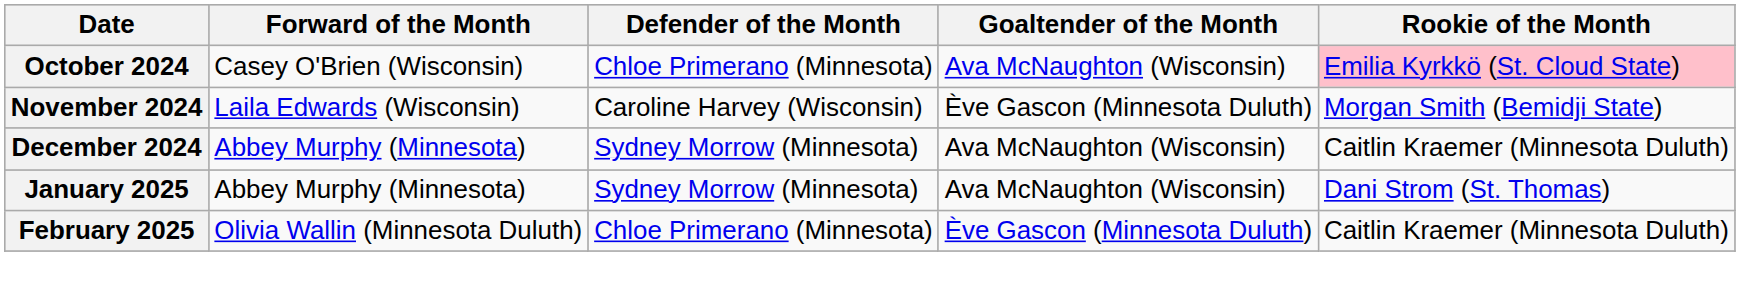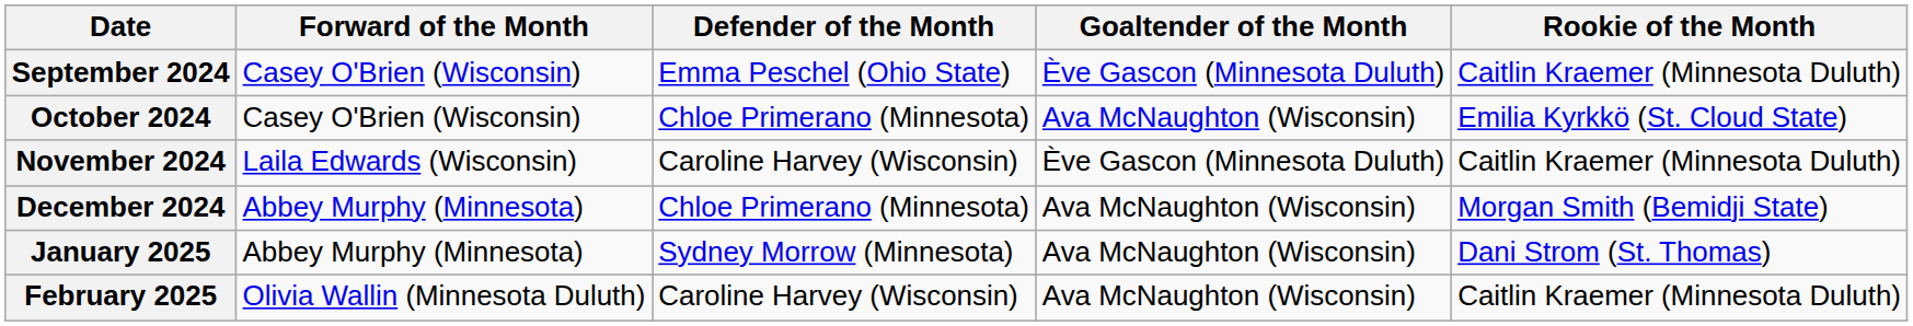 <table class="wikitable">
 <tr>
 <th scope="col">Date</th>
 <th scope="col">Forward of the Month</th>
 <th scope="col">Defender of the Month</th>
 <th scope="col">Goaltender of the Month</th>
 <th scope="col">Rookie of the Month</th>
 </tr>
 <tr>
+<th scope="row">September 2024</th>
+<td><a href='#'>Casey O'Brien</a> (<a href='#'>Wisconsin</a>)</td>
+<td><a href='#'>Emma Peschel</a> (<a href='#'>Ohio State</a>)</td>
+<td><a href='#'>Ève Gascon</a> (<a href='#'>Minnesota Duluth</a>)</td>
+<td><a href='#'>Caitlin Kraemer</a> (Minnesota Duluth)</td>
+</tr>
+<tr>
 <th scope="row">October 2024</th>
 <td>Casey O'Brien (Wisconsin)</td>
 <td><a href='#'>Chloe Primerano</a> (Minnesota)</td>
 <td><a href='#'>Ava McNaughton</a> (Wisconsin)</td>
-<td style="background: pink;"><a href='#'>Emilia Kyrkkö</a> (<a href='#'>St. Cloud State</a>)</td>
+<td><a href='#'>Emilia Kyrkkö</a> (<a href='#'>St. Cloud State</a>)</td>
 </tr>
 <tr>
 <th scope="row">November 2024</th>
 <td><a href='#'>Laila Edwards</a> (Wisconsin)</td>
 <td>Caroline Harvey (Wisconsin)</td>
 <td>Ève Gascon (Minnesota Duluth)</td>
-<td><a href='#'>Morgan Smith</a> (<a href='#'>Bemidji State</a>)</td>
+<td>Caitlin Kraemer (Minnesota Duluth)</td>
 </tr>
 <tr>
 <th scope="row">December 2024</th>
 <td><a href='#'>Abbey Murphy</a> (<a href='#'>Minnesota</a>)</td>
-<td><a href='#'>Sydney Morrow</a> (Minnesota)</td>
+<td><a href='#'>Chloe Primerano</a> (Minnesota)</td>
 <td>Ava McNaughton (Wisconsin)</td>
-<td>Caitlin Kraemer (Minnesota Duluth)</td>
+<td><a href='#'>Morgan Smith</a> (<a href='#'>Bemidji State</a>)</td>
 </tr>
 <tr>
 <th scope="row">January 2025</th>
 <td>Abbey Murphy (Minnesota)</td>
 <td><a href='#'>Sydney Morrow</a> (Minnesota)</td>
 <td>Ava McNaughton (Wisconsin)</td>
 <td><a href='#'>Dani Strom</a> (<a href='#'>St. Thomas</a>)</td>
 </tr>
 <tr>
 <th>February 2025</th>
 <td><a href='#'>Olivia Wallin</a> (Minnesota Duluth)</td>
-<td><a href='#'>Chloe Primerano</a> (Minnesota)</td>
-<td><a href='#'>Ève Gascon</a> (<a href='#'>Minnesota Duluth</a>)</td>
+<td>Caroline Harvey (Wisconsin)</td>
+<td>Ava McNaughton (Wisconsin)</td>
 <td>Caitlin Kraemer (Minnesota Duluth)</td>
 </tr>
 </table>
